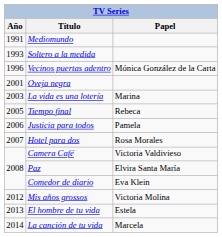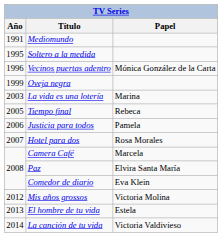 <table class="wikitable" style="font-size: 90%;">
 <tr>
 <th colspan="6" style="background: LightSteelBlue;"><a href='#'>TV Series</a></th>
 </tr>
 <tr>
 <th>Año</th>
 <th>Título</th>
 <th>Papel</th>
 </tr>
 <tr>
 <td>1991</td>
 <td><em><a href='#'>Mediomundo</a></em></td>
 <td></td>
 </tr>
 <tr>
-<td>1993</td>
+<td>1995</td>
 <td><em><a href='#'>Soltero a la medida</a></em></td>
 <td></td>
 </tr>
 <tr>
 <td>1996</td>
 <td><em><a href='#'>Vecinos puertas adentro</a></em></td>
 <td>Mónica González de la Carta</td>
 </tr>
 <tr>
-<td>2001</td>
+<td>1999</td>
 <td><em><a href='#'>Oveja negra</a></em></td>
 <td></td>
 </tr>
 <tr>
 <td>2003</td>
 <td><em><a href='#'>La vida es una lotería</a></em></td>
 <td>Marina</td>
 </tr>
 <tr>
 <td>2005</td>
 <td><a href='#'><em>Tiempo final</em></a></td>
 <td>Rebeca</td>
 </tr>
 <tr>
 <td>2006</td>
 <td><a href='#'><em>Justicia para todos</em></a></td>
 <td>Pamela</td>
 </tr>
 <tr>
 <td>2007</td>
 <td><em><a href='#'>Hotel para dos</a></em></td>
 <td>Rosa Morales</td>
 </tr>
 <tr>
 <td rowspan="3">2008</td>
 <td><em><a href='#'>Camera Café</a></em></td>
-<td>Victoria Valdivieso</td>
+<td>Marcela</td>
 </tr>
 <tr>
 <td><a href='#'><em>Paz</em></a></td>
 <td>Elvira Santa María</td>
 </tr>
 <tr>
 <td><em><a href='#'>Comedor de diario</a></em></td>
 <td>Eva Klein</td>
 </tr>
 <tr>
 <td>2012</td>
 <td><em><a href='#'>Mis años grossos</a></em></td>
 <td>Victoria Molina</td>
 </tr>
 <tr>
 <td>2013</td>
 <td><em><a href='#'>El hombre de tu vida</a></em></td>
 <td>Estela</td>
 </tr>
 <tr>
 <td>2014</td>
 <td><em><a href='#'>La canción de tu vida</a></em></td>
-<td>Marcela</td>
+<td>Victoria Valdivieso</td>
 </tr>
 </table>
